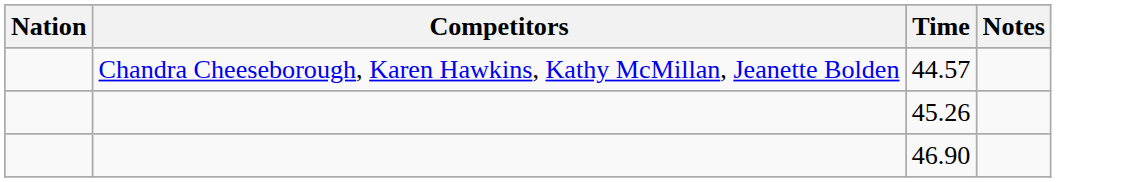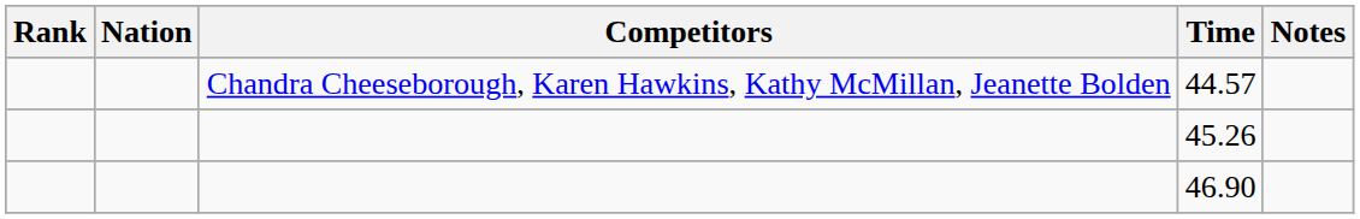 <table class="wikitable sortable" style="text-align:center; font-size:95%">
 <tr>
+<th>Rank</th>
 <th>Nation</th>
 <th>Competitors</th>
 <th>Time</th>
 <th>Notes</th>
 </tr>
 <tr>
+<td></td>
 <td align=left></td>
 <td align=left><a href='#'>Chandra Cheeseborough</a>, <a href='#'>Karen Hawkins</a>, <a href='#'>Kathy McMillan</a>, <a href='#'>Jeanette Bolden</a></td>
 <td>44.57</td>
 <td></td>
 </tr>
 <tr>
+<td></td>
 <td align=left></td>
 <td align=left></td>
 <td>45.26</td>
 <td></td>
 </tr>
 <tr>
+<td></td>
 <td align=left></td>
 <td align=left></td>
 <td>46.90</td>
 <td></td>
 </tr>
 </table>
